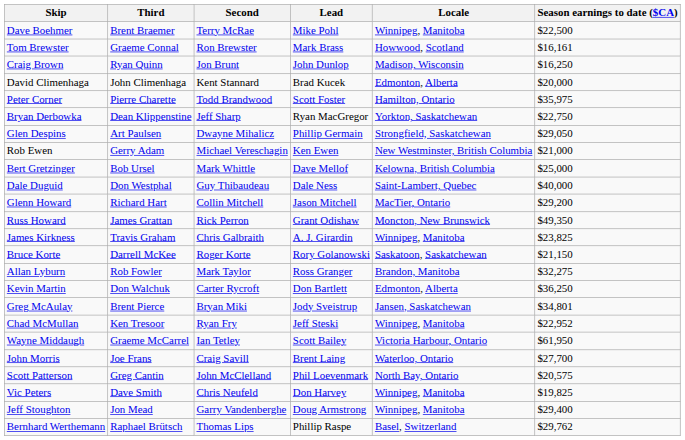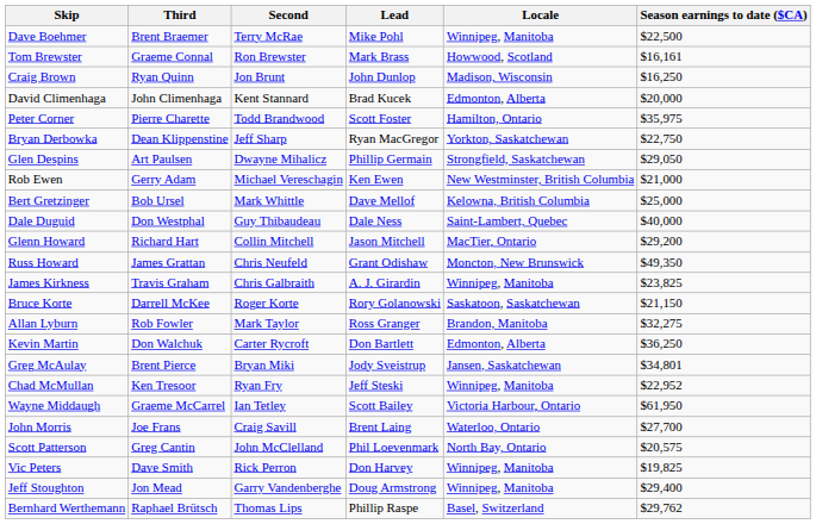 <table class="wikitable">
 <tr>
 <th>Skip</th>
 <th>Third</th>
 <th>Second</th>
 <th>Lead</th>
 <th>Locale</th>
 <th>Season earnings to date (<a href='#'>$CA</a>)</th>
 </tr>
 <tr>
 <td><a href='#'>Dave Boehmer</a></td>
 <td><a href='#'>Brent Braemer</a></td>
 <td><a href='#'>Terry McRae</a></td>
 <td><a href='#'>Mike Pohl</a></td>
 <td> <a href='#'>Winnipeg</a>, <a href='#'>Manitoba</a></td>
 <td>$22,500</td>
 </tr>
 <tr>
 <td><a href='#'>Tom Brewster</a></td>
 <td><a href='#'>Graeme Connal</a></td>
 <td><a href='#'>Ron Brewster</a></td>
 <td><a href='#'>Mark Brass</a></td>
 <td> <a href='#'>Howwood</a>, <a href='#'>Scotland</a></td>
 <td>$16,161</td>
 </tr>
 <tr>
 <td><a href='#'>Craig Brown</a></td>
 <td><a href='#'>Ryan Quinn</a></td>
 <td><a href='#'>Jon Brunt</a></td>
 <td><a href='#'>John Dunlop</a></td>
 <td> <a href='#'>Madison, Wisconsin</a></td>
 <td>$16,250</td>
 </tr>
 <tr>
 <td>David Climenhaga</td>
 <td>John Climenhaga</td>
 <td>Kent Stannard</td>
 <td>Brad Kucek</td>
 <td> <a href='#'>Edmonton</a>, <a href='#'>Alberta</a></td>
 <td>$20,000</td>
 </tr>
 <tr>
 <td><a href='#'>Peter Corner</a></td>
 <td><a href='#'>Pierre Charette</a></td>
 <td><a href='#'>Todd Brandwood</a></td>
 <td><a href='#'>Scott Foster</a></td>
 <td> <a href='#'>Hamilton, Ontario</a></td>
 <td>$35,975</td>
 </tr>
 <tr>
 <td><a href='#'>Bryan Derbowka</a></td>
 <td><a href='#'>Dean Klippenstine</a></td>
 <td><a href='#'>Jeff Sharp</a></td>
 <td>Ryan MacGregor</td>
 <td> <a href='#'>Yorkton, Saskatchewan</a></td>
 <td>$22,750</td>
 </tr>
 <tr>
 <td><a href='#'>Glen Despins</a></td>
 <td><a href='#'>Art Paulsen</a></td>
 <td><a href='#'>Dwayne Mihalicz</a></td>
 <td><a href='#'>Phillip Germain</a></td>
 <td> <a href='#'>Strongfield, Saskatchewan</a></td>
 <td>$29,050</td>
 </tr>
 <tr>
 <td>Rob Ewen</td>
 <td><a href='#'>Gerry Adam</a></td>
 <td><a href='#'>Michael Vereschagin</a></td>
 <td><a href='#'>Ken Ewen</a></td>
 <td> <a href='#'>New Westminster, British Columbia</a></td>
 <td>$21,000</td>
 </tr>
 <tr>
 <td><a href='#'>Bert Gretzinger</a></td>
 <td><a href='#'>Bob Ursel</a></td>
 <td><a href='#'>Mark Whittle</a></td>
 <td><a href='#'>Dave Mellof</a></td>
 <td> <a href='#'>Kelowna, British Columbia</a></td>
 <td>$25,000</td>
 </tr>
 <tr>
 <td><a href='#'>Dale Duguid</a></td>
 <td><a href='#'>Don Westphal</a></td>
 <td><a href='#'>Guy Thibaudeau</a></td>
 <td><a href='#'>Dale Ness</a></td>
 <td> <a href='#'>Saint-Lambert, Quebec</a></td>
 <td>$40,000</td>
 </tr>
 <tr>
 <td><a href='#'>Glenn Howard</a></td>
 <td><a href='#'>Richard Hart</a></td>
 <td><a href='#'>Collin Mitchell</a></td>
 <td><a href='#'>Jason Mitchell</a></td>
 <td> <a href='#'>MacTier, Ontario</a></td>
 <td>$29,200</td>
 </tr>
 <tr>
 <td><a href='#'>Russ Howard</a></td>
 <td><a href='#'>James Grattan</a></td>
-<td><a href='#'>Rick Perron</a></td>
+<td><a href='#'>Chris Neufeld</a></td>
 <td><a href='#'>Grant Odishaw</a></td>
 <td> <a href='#'>Moncton, New Brunswick</a></td>
 <td>$49,350</td>
 </tr>
 <tr>
 <td><a href='#'>James Kirkness</a></td>
 <td><a href='#'>Travis Graham</a></td>
 <td><a href='#'>Chris Galbraith</a></td>
 <td><a href='#'>A. J. Girardin</a></td>
 <td> <a href='#'>Winnipeg</a>, <a href='#'>Manitoba</a></td>
 <td>$23,825</td>
 </tr>
 <tr>
 <td><a href='#'>Bruce Korte</a></td>
 <td><a href='#'>Darrell McKee</a></td>
 <td><a href='#'>Roger Korte</a></td>
 <td><a href='#'>Rory Golanowski</a></td>
 <td> <a href='#'>Saskatoon</a>, <a href='#'>Saskatchewan</a></td>
 <td>$21,150</td>
 </tr>
 <tr>
 <td><a href='#'>Allan Lyburn</a></td>
 <td><a href='#'>Rob Fowler</a></td>
 <td><a href='#'>Mark Taylor</a></td>
 <td><a href='#'>Ross Granger</a></td>
 <td> <a href='#'>Brandon, Manitoba</a></td>
 <td>$32,275</td>
 </tr>
 <tr>
 <td><a href='#'>Kevin Martin</a></td>
 <td><a href='#'>Don Walchuk</a></td>
 <td><a href='#'>Carter Rycroft</a></td>
 <td><a href='#'>Don Bartlett</a></td>
 <td> <a href='#'>Edmonton</a>, <a href='#'>Alberta</a></td>
 <td>$36,250</td>
 </tr>
 <tr>
 <td><a href='#'>Greg McAulay</a></td>
 <td><a href='#'>Brent Pierce</a></td>
 <td><a href='#'>Bryan Miki</a></td>
 <td><a href='#'>Jody Sveistrup</a></td>
 <td> <a href='#'>Jansen, Saskatchewan</a></td>
 <td>$34,801</td>
 </tr>
 <tr>
 <td><a href='#'>Chad McMullan</a></td>
 <td><a href='#'>Ken Tresoor</a></td>
 <td><a href='#'>Ryan Fry</a></td>
 <td><a href='#'>Jeff Steski</a></td>
 <td> <a href='#'>Winnipeg</a>, <a href='#'>Manitoba</a></td>
 <td>$22,952</td>
 </tr>
 <tr>
 <td><a href='#'>Wayne Middaugh</a></td>
 <td><a href='#'>Graeme McCarrel</a></td>
 <td><a href='#'>Ian Tetley</a></td>
 <td><a href='#'>Scott Bailey</a></td>
 <td> <a href='#'>Victoria Harbour, Ontario</a></td>
 <td>$61,950</td>
 </tr>
 <tr>
 <td><a href='#'>John Morris</a></td>
 <td><a href='#'>Joe Frans</a></td>
 <td><a href='#'>Craig Savill</a></td>
 <td><a href='#'>Brent Laing</a></td>
 <td> <a href='#'>Waterloo, Ontario</a></td>
 <td>$27,700</td>
 </tr>
 <tr>
 <td><a href='#'>Scott Patterson</a></td>
 <td><a href='#'>Greg Cantin</a></td>
 <td><a href='#'>John McClelland</a></td>
 <td><a href='#'>Phil Loevenmark</a></td>
 <td> <a href='#'>North Bay, Ontario</a></td>
 <td>$20,575</td>
 </tr>
 <tr>
 <td><a href='#'>Vic Peters</a></td>
 <td><a href='#'>Dave Smith</a></td>
-<td><a href='#'>Chris Neufeld</a></td>
+<td><a href='#'>Rick Perron</a></td>
 <td><a href='#'>Don Harvey</a></td>
 <td> <a href='#'>Winnipeg</a>, <a href='#'>Manitoba</a></td>
 <td>$19,825</td>
 </tr>
 <tr>
 <td><a href='#'>Jeff Stoughton</a></td>
 <td><a href='#'>Jon Mead</a></td>
 <td><a href='#'>Garry Vandenberghe</a></td>
 <td><a href='#'>Doug Armstrong</a></td>
 <td> <a href='#'>Winnipeg</a>, <a href='#'>Manitoba</a></td>
 <td>$29,400</td>
 </tr>
 <tr>
 <td><a href='#'>Bernhard Werthemann</a></td>
 <td><a href='#'>Raphael Brütsch</a></td>
 <td><a href='#'>Thomas Lips</a></td>
 <td>Phillip Raspe</td>
 <td> <a href='#'>Basel</a>, <a href='#'>Switzerland</a></td>
 <td>$29,762</td>
 </tr>
 </table>
